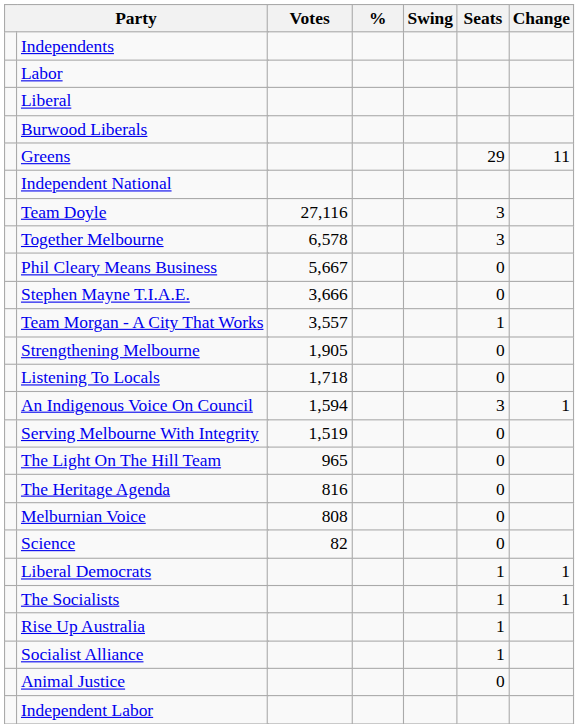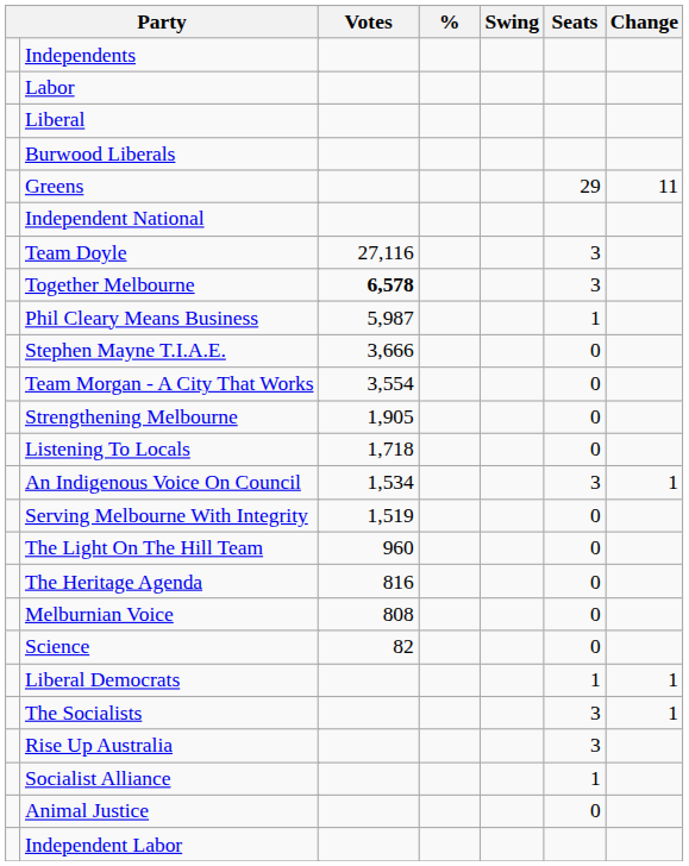 <table class="wikitable" style="text-align:right; margin-bottom:0">
 <tr>
 <th style="width:10px;" colspan=3>Party</th>
 <th style="width:70px;">Votes</th>
 <th style="width:40px;">%</th>
 <th style="width:40px;">Swing</th>
 <th style="width:40px;">Seats</th>
 <th style="width:40px;">Change</th>
 </tr>
 <tr>
 <td> </td>
 <td style="text-align:left;" colspan="2"><a href='#'>Independents</a></td>
 <td></td>
 <td></td>
 <td></td>
 <td></td>
 <td></td>
 </tr>
 <tr>
 <td> </td>
 <td style="text-align:left;" colspan="2"><a href='#'>Labor</a></td>
 <td></td>
 <td></td>
 <td></td>
 <td></td>
 <td></td>
 </tr>
 <tr>
 <td> </td>
 <td style="text-align:left;" colspan="2"><a href='#'>Liberal</a></td>
 <td></td>
 <td></td>
 <td></td>
 <td></td>
 <td></td>
 </tr>
 <tr>
 <td> </td>
 <td style="text-align:left;" colspan="2"><a href='#'>Burwood Liberals</a></td>
 <td></td>
 <td></td>
 <td></td>
 <td></td>
 <td></td>
 </tr>
 <tr>
 <td> </td>
 <td style="text-align:left;" colspan="2"><a href='#'>Greens</a></td>
 <td></td>
 <td></td>
 <td></td>
 <td>29</td>
 <td> 11</td>
 </tr>
 <tr>
 <td> </td>
 <td style="text-align:left;" colspan="2"><a href='#'>Independent National</a></td>
 <td></td>
 <td></td>
 <td></td>
 <td></td>
 <td></td>
 </tr>
 <tr>
 <td> </td>
 <td style="text-align:left;" colspan="2"><a href='#'>Team Doyle</a></td>
 <td>27,116</td>
 <td></td>
 <td></td>
 <td>3</td>
 <td></td>
 </tr>
 <tr>
 <td> </td>
 <td style="text-align:left;" colspan="2"><a href='#'>Together Melbourne</a></td>
-<td>6,578</td>
+<td><strong>6,578</strong></td>
 <td></td>
 <td></td>
 <td>3</td>
 <td></td>
 </tr>
 <tr>
 <td> </td>
 <td style="text-align:left;" colspan="2"><a href='#'>Phil Cleary Means Business</a></td>
-<td>5,667</td>
+<td>5,987</td>
 <td></td>
 <td></td>
-<td>0</td>
+<td>1</td>
 <td></td>
 </tr>
 <tr>
 <td> </td>
 <td style="text-align:left;" colspan="2"><a href='#'>Stephen Mayne T.I.A.E.</a></td>
 <td>3,666</td>
 <td></td>
 <td></td>
 <td>0</td>
 <td></td>
 </tr>
 <tr>
 <td> </td>
 <td style="text-align:left;" colspan="2"><a href='#'>Team Morgan - A City That Works</a></td>
-<td>3,557</td>
+<td>3,554</td>
 <td></td>
 <td></td>
-<td>1</td>
+<td>0</td>
 <td></td>
 </tr>
 <tr>
 <td> </td>
 <td style="text-align:left;" colspan="2"><a href='#'>Strengthening Melbourne</a></td>
 <td>1,905</td>
 <td></td>
 <td></td>
 <td>0</td>
 <td></td>
 </tr>
 <tr>
 <td> </td>
 <td style="text-align:left;" colspan="2"><a href='#'>Listening To Locals</a></td>
 <td>1,718</td>
 <td></td>
 <td></td>
 <td>0</td>
 <td></td>
 </tr>
 <tr>
 <td> </td>
 <td style="text-align:left;" colspan="2"><a href='#'>An Indigenous Voice On Council</a></td>
-<td>1,594</td>
+<td>1,534</td>
 <td></td>
 <td></td>
 <td>3</td>
 <td> 1</td>
 </tr>
 <tr>
 <td> </td>
 <td style="text-align:left;" colspan="2"><a href='#'>Serving Melbourne With Integrity</a></td>
 <td>1,519</td>
 <td></td>
 <td></td>
 <td>0</td>
 <td></td>
 </tr>
 <tr>
 <td> </td>
 <td style="text-align:left;" colspan="2"><a href='#'>The Light On The Hill Team</a></td>
-<td>965</td>
+<td>960</td>
 <td></td>
 <td></td>
 <td>0</td>
 <td></td>
 </tr>
 <tr>
 <td> </td>
 <td style="text-align:left;" colspan="2"><a href='#'>The Heritage Agenda</a></td>
 <td>816</td>
 <td></td>
 <td></td>
 <td>0</td>
 <td></td>
 </tr>
 <tr>
 <td> </td>
 <td style="text-align:left;" colspan="2"><a href='#'>Melburnian Voice</a></td>
 <td>808</td>
 <td></td>
 <td></td>
 <td>0</td>
 <td></td>
 </tr>
 <tr>
 <td> </td>
 <td style="text-align:left;" colspan="2"><a href='#'>Science</a></td>
 <td>82</td>
 <td></td>
 <td></td>
 <td>0</td>
 <td></td>
 </tr>
 <tr>
 <td> </td>
 <td style="text-align:left;" colspan="2"><a href='#'>Liberal Democrats</a></td>
 <td></td>
 <td></td>
 <td></td>
 <td>1</td>
 <td> 1</td>
 </tr>
 <tr>
 <td> </td>
 <td style="text-align:left;" colspan="2"><a href='#'>The Socialists</a></td>
 <td></td>
 <td></td>
 <td></td>
-<td>1</td>
+<td>3</td>
 <td> 1</td>
 </tr>
 <tr>
 <td> </td>
 <td style="text-align:left;" colspan="2"><a href='#'>Rise Up Australia</a></td>
 <td></td>
 <td></td>
 <td></td>
-<td>1</td>
+<td>3</td>
 <td></td>
 </tr>
 <tr>
 <td> </td>
 <td style="text-align:left;" colspan="2"><a href='#'>Socialist Alliance</a></td>
 <td></td>
 <td></td>
 <td></td>
 <td>1</td>
 <td></td>
 </tr>
 <tr>
 <td> </td>
 <td style="text-align:left;" colspan="2"><a href='#'>Animal Justice</a></td>
 <td></td>
 <td></td>
 <td></td>
 <td>0</td>
 <td></td>
 </tr>
 <tr>
 <td> </td>
 <td style="text-align:left;" colspan="2"><a href='#'>Independent Labor</a></td>
 <td></td>
 <td></td>
 <td></td>
 <td></td>
 <td></td>
 </tr>
 </table>
